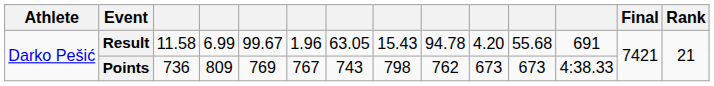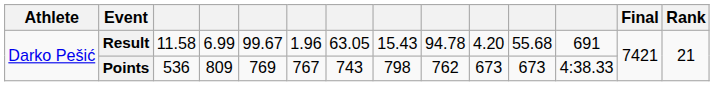 <table class=wikitable style=font-size:90%>
 <tr>
 <th>Athlete</th>
 <th>Event</th>
 <th></th>
 <th></th>
 <th></th>
 <th></th>
 <th></th>
 <th></th>
 <th></th>
 <th></th>
 <th></th>
 <th></th>
 <th>Final</th>
 <th>Rank</th>
 </tr>
 <tr align=center>
 <td rowspan=2 style=text-align:left><a href='#'>Darko Pešić</a></td>
 <th style=font-size:95%>Result</th>
 <td>11.58 </td>
 <td>6.99 </td>
 <td>99.67</td>
 <td>1.96 </td>
 <td>63.05 </td>
 <td>15.43 </td>
 <td>94.78 </td>
 <td>4.20 </td>
 <td>55.68 </td>
 <td>691</td>
 <td rowspan=2>7421 </td>
 <td rowspan=2>21</td>
 </tr>
 <tr align=center>
 <th style=font-size:95%>Points</th>
-<td>736</td>
+<td>536</td>
 <td>809</td>
 <td>769</td>
 <td>767</td>
 <td>743</td>
 <td>798</td>
 <td>762</td>
 <td>673</td>
 <td>673</td>
 <td>4:38.33 </td>
 </tr>
 </table>
